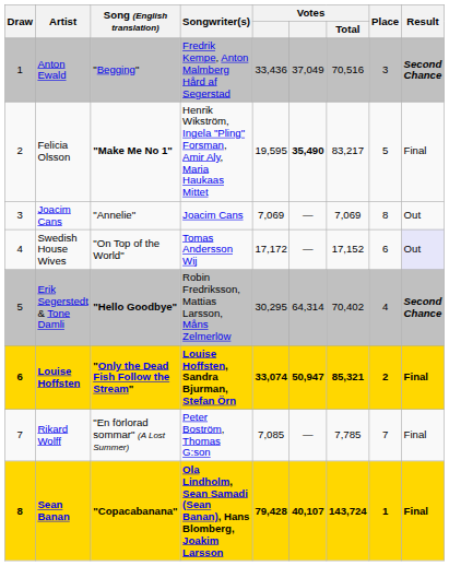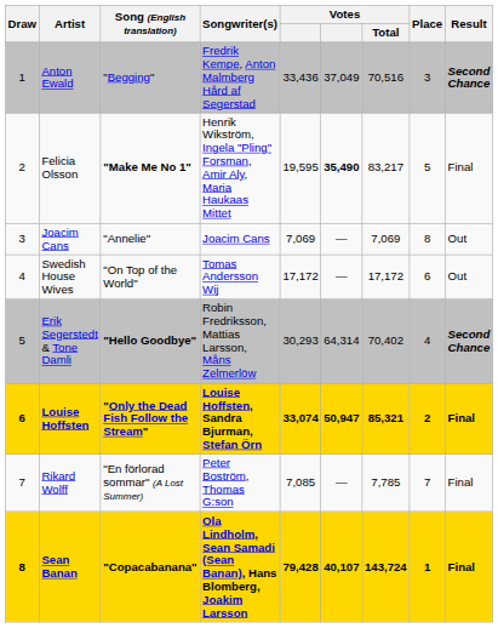 <table class="sortable wikitable" style="margin: 1em auto 1em auto; text-align:center;">
 <tr>
 <th rowspan="2">Draw</th>
 <th rowspan="2">Artist</th>
 <th rowspan="2">Song <small><em>(English translation)</em></small></th>
 <th rowspan="2">Songwriter(s)</th>
 <th colspan="3" class="unsortable">Votes</th>
 <th rowspan="2">Place</th>
 <th rowspan="2">Result</th>
 </tr>
 <tr>
 <th></th>
 <th></th>
 <th>Total</th>
 </tr>
 <tr style="background:silver;">
 <td>1</td>
 <td align="left"><a href='#'>Anton Ewald</a></td>
 <td align="left">"<a href='#'>Begging</a>"</td>
 <td align="left"><a href='#'>Fredrik Kempe</a>, <a href='#'>Anton Malmberg Hård af Segerstad</a></td>
 <td>33,436</td>
 <td>37,049</td>
 <td>70,516</td>
 <td>3</td>
 <td align="left"><strong><em>Second Chance</em></strong></td>
 </tr>
 <tr>
 <td>2</td>
 <td align="left">Felicia Olsson</td>
 <td align="left"><strong>"Make Me No 1"</strong></td>
 <td align="left">Henrik Wikström, <a href='#'>Ingela "Pling" Forsman</a>, <a href='#'>Amir Aly</a>, <a href='#'>Maria Haukaas Mittet</a></td>
 <td>19,595</td>
 <td><strong>35,490</strong></td>
 <td>83,217</td>
 <td>5</td>
 <td align="left">Final</td>
 </tr>
 <tr>
 <td>3</td>
 <td align="left"><a href='#'>Joacim Cans</a></td>
 <td align="left">"Annelie"</td>
 <td align="left"><a href='#'>Joacim Cans</a></td>
 <td>7,069</td>
 <td>—</td>
 <td>7,069</td>
 <td>8</td>
 <td align="left">Out</td>
 </tr>
 <tr>
 <td>4</td>
 <td align="left">Swedish House Wives</td>
 <td align="left">"On Top of the World"</td>
 <td align="left"><a href='#'>Tomas Andersson Wij</a></td>
 <td>17,172</td>
 <td>—</td>
-<td>17,152</td>
+<td>17,172</td>
 <td>6</td>
-<td align="left" style="background: lavender;">Out</td>
+<td align="left">Out</td>
 </tr>
 <tr style="background:silver;">
 <td>5</td>
 <td align="left"><a href='#'>Erik Segerstedt</a> & <a href='#'>Tone Damli</a></td>
 <td align="left"><strong>"Hello Goodbye"</strong></td>
 <td align="left">Robin Fredriksson, Mattias Larsson, <a href='#'>Måns Zelmerlöw</a></td>
-<td>30,295</td>
+<td>30,293</td>
 <td>64,314</td>
 <td>70,402</td>
 <td>4</td>
 <td align="left"><strong><em>Second Chance</em></strong></td>
 </tr>
 <tr style="font-weight:bold;background:gold;">
 <td>6</td>
 <td align="left"><a href='#'>Louise Hoffsten</a></td>
 <td align="left">"<a href='#'>Only the Dead Fish Follow the Stream</a>"</td>
 <td align="left"><a href='#'>Louise Hoffsten</a>, Sandra Bjurman, <a href='#'>Stefan Örn</a></td>
 <td>33,074</td>
 <td>50,947</td>
 <td>85,321</td>
 <td>2</td>
 <td align="left">Final</td>
 </tr>
 <tr>
 <td>7</td>
 <td align="left"><a href='#'>Rikard Wolff</a></td>
 <td align="left">"En förlorad sommar" <small><em>(A Lost Summer)</em></small></td>
 <td align="left"><a href='#'>Peter Boström</a>, <a href='#'>Thomas G:son</a></td>
 <td>7,085</td>
 <td>—</td>
 <td>7,785</td>
 <td>7</td>
 <td align="left">Final</td>
 </tr>
 <tr style="font-weight:bold;background:gold;">
 <td>8</td>
 <td align="left"><a href='#'>Sean Banan</a></td>
 <td align="left">"Copacabanana"</td>
 <td align="left"><a href='#'>Ola Lindholm</a>, <a href='#'>Sean Samadi (Sean Banan)</a>, Hans Blomberg, <a href='#'>Joakim Larsson</a></td>
 <td>79,428</td>
 <td>40,107</td>
 <td>143,724</td>
 <td>1</td>
 <td align="left">Final</td>
 </tr>
 </table>
